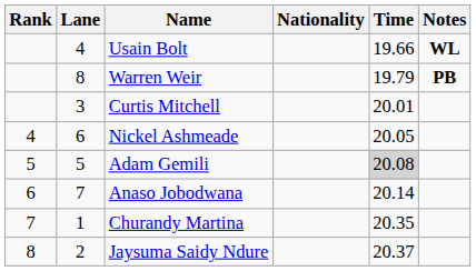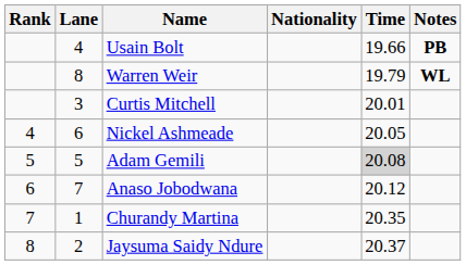 <table class="wikitable sortable" style="text-align:center">
 <tr>
 <th>Rank</th>
 <th>Lane</th>
 <th>Name</th>
 <th>Nationality</th>
 <th>Time</th>
 <th>Notes</th>
 </tr>
 <tr>
 <td></td>
 <td>4</td>
 <td align=left><a href='#'>Usain Bolt</a></td>
 <td align=left></td>
 <td>19.66</td>
-<td><strong>WL</strong></td>
+<td><strong>PB</strong></td>
 </tr>
 <tr>
 <td></td>
 <td>8</td>
 <td align=left><a href='#'>Warren Weir</a></td>
 <td align=left></td>
 <td>19.79</td>
-<td><strong>PB</strong></td>
+<td><strong>WL</strong></td>
 </tr>
 <tr>
 <td></td>
 <td>3</td>
 <td align=left><a href='#'>Curtis Mitchell</a></td>
 <td align=left></td>
 <td>20.01</td>
 <td></td>
 </tr>
 <tr>
 <td>4</td>
 <td>6</td>
 <td align=left><a href='#'>Nickel Ashmeade</a></td>
 <td align=left></td>
 <td>20.05</td>
 <td></td>
 </tr>
 <tr>
 <td>5</td>
 <td>5</td>
 <td align=left><a href='#'>Adam Gemili</a></td>
 <td align=left></td>
 <td style="background: lightgrey;">20.08</td>
 <td></td>
 </tr>
 <tr>
 <td>6</td>
 <td>7</td>
 <td align=left><a href='#'>Anaso Jobodwana</a></td>
 <td align=left></td>
-<td>20.14</td>
+<td>20.12</td>
 <td></td>
 </tr>
 <tr>
 <td>7</td>
 <td>1</td>
 <td align=left><a href='#'>Churandy Martina</a></td>
 <td align=left></td>
 <td>20.35</td>
 <td></td>
 </tr>
 <tr>
 <td>8</td>
 <td>2</td>
 <td align=left><a href='#'>Jaysuma Saidy Ndure</a></td>
 <td align=left></td>
 <td>20.37</td>
 <td></td>
 </tr>
 </table>
